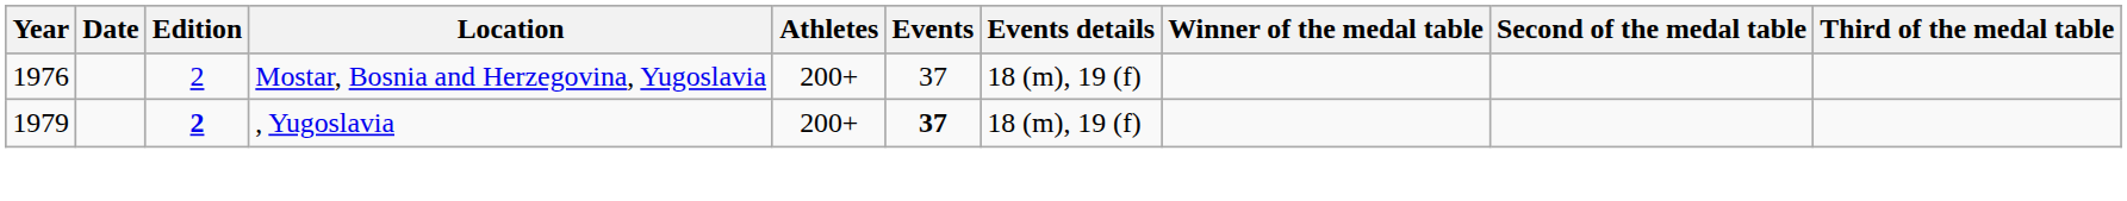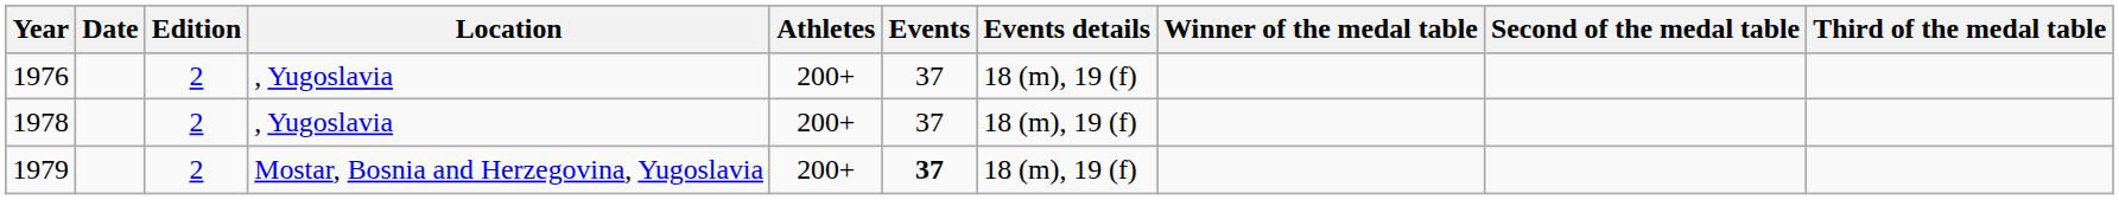 <table class="wikitable" style=font-size:89%;>
 <tr>
 <th>Year</th>
 <th>Date</th>
 <th>Edition</th>
 <th>Location</th>
 <th>Athletes</th>
 <th>Events</th>
 <th>Events details</th>
 <th>Winner of the medal table</th>
 <th>Second of the medal table</th>
 <th>Third of the medal table</th>
 </tr>
 <tr>
 <td>1976</td>
 <td></td>
 <td align=center><a href='#'>2</a></td>
-<td><a href='#'>Mostar</a>, <a href='#'>Bosnia and Herzegovina</a>, <a href='#'>Yugoslavia</a></td>
+<td>, <a href='#'>Yugoslavia</a></td>
+<td align=center>200+</td>
+<td align=center>37</td>
+<td>18 (m), 19 (f)</td>
+<td></td>
+<td></td>
+<td></td>
+</tr>
+<tr>
+<td>1978</td>
+<td></td>
+<td align=center><a href='#'>2</a></td>
+<td>, <a href='#'>Yugoslavia</a></td>
 <td align=center>200+</td>
 <td align=center>37</td>
 <td>18 (m), 19 (f)</td>
 <td></td>
 <td></td>
 <td></td>
 </tr>
 <tr>
 <td>1979</td>
 <td></td>
-<td align=center><strong><a href='#'>2</a></strong></td>
-<td>, <a href='#'>Yugoslavia</a></td>
+<td align=center><a href='#'>2</a></td>
+<td><a href='#'>Mostar</a>, <a href='#'>Bosnia and Herzegovina</a>, <a href='#'>Yugoslavia</a></td>
 <td align=center>200+</td>
 <td align=center><strong>37</strong></td>
 <td>18 (m), 19 (f)</td>
 <td></td>
 <td></td>
 <td></td>
 </tr>
 </table>
